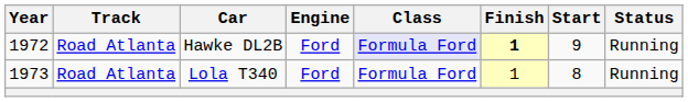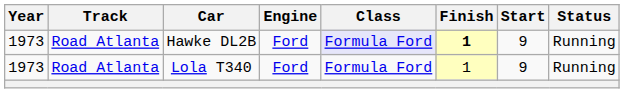 <table class="wikitable" style="text-align:center; font-size:90%">
 <tr>
 <th>Year</th>
 <th>Track</th>
 <th>Car</th>
 <th>Engine</th>
 <th>Class</th>
 <th>Finish</th>
 <th>Start</th>
 <th>Status</th>
 </tr>
 <tr>
-<td>1972</td>
+<td>1973</td>
 <td><a href='#'>Road Atlanta</a></td>
 <td>Hawke DL2B</td>
 <td><a href='#'>Ford</a></td>
 <td style="background: lavender;"><a href='#'>Formula Ford</a></td>
 <td style="background:#FFFFBF;"><strong>1</strong></td>
 <td>9</td>
 <td>Running</td>
 </tr>
 <tr>
 <td>1973</td>
 <td><a href='#'>Road Atlanta</a></td>
 <td><a href='#'>Lola</a> T340</td>
 <td><a href='#'>Ford</a></td>
 <td><a href='#'>Formula Ford</a></td>
 <td style="background:#FFFFBF;">1</td>
-<td>8</td>
+<td>9</td>
 <td>Running</td>
 </tr>
 <tr>
 <th colspan="17"></th>
 </tr>
 </table>
